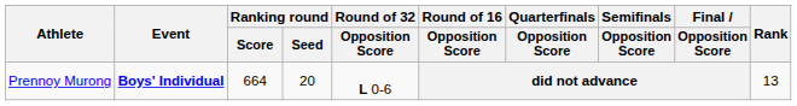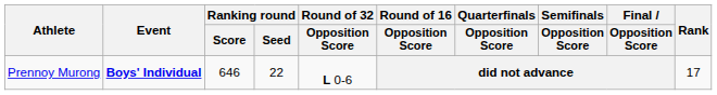 <table class="wikitable" style="font-size:90%;">
 <tr>
 <th rowspan="2">Athlete</th>
 <th rowspan="2">Event</th>
 <th colspan="2">Ranking round</th>
 <th>Round of 32</th>
 <th>Round of 16</th>
 <th>Quarterfinals</th>
 <th>Semifinals</th>
 <th>Final / </th>
 <th rowspan=2>Rank</th>
 </tr>
 <tr style="font-size:95%">
 <th>Score</th>
 <th>Seed</th>
 <th>Opposition<br>Score</th>
 <th>Opposition<br>Score</th>
 <th>Opposition<br>Score</th>
 <th>Opposition<br>Score</th>
 <th>Opposition<br>Score</th>
 </tr>
 <tr align=center>
 <td align=left><a href='#'>Prennoy Murong</a></td>
 <td><strong><a href='#'>Boys' Individual</a></strong></td>
-<td>664</td>
-<td>20</td>
+<td>646</td>
+<td>22</td>
 <td> <br> <strong>L</strong> 0-6</td>
 <th colspan=4>did not advance</th>
-<td>13</td>
+<td>17</td>
 </tr>
 </table>
